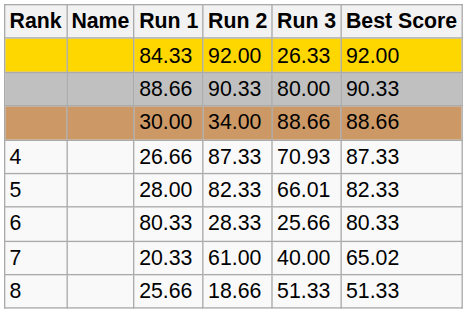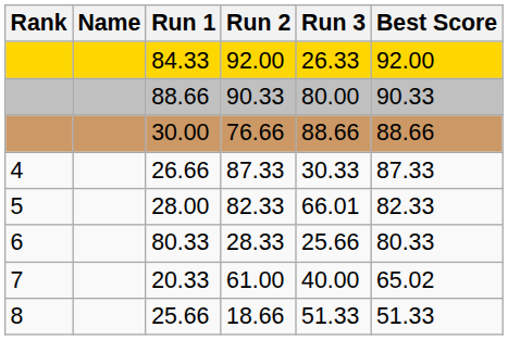 <table class="wikitable">
 <tr>
 <th>Rank</th>
 <th>Name</th>
 <th>Run 1</th>
 <th>Run 2</th>
 <th>Run 3</th>
 <th>Best Score</th>
 </tr>
 <tr style="background:gold;">
 <td></td>
 <td></td>
 <td>84.33</td>
 <td>92.00</td>
 <td>26.33</td>
 <td>92.00</td>
 </tr>
 <tr style="background:silver;">
 <td></td>
 <td></td>
 <td>88.66</td>
 <td>90.33</td>
 <td>80.00</td>
 <td>90.33</td>
 </tr>
 <tr style="background:#cc9966;">
 <td></td>
 <td></td>
 <td>30.00</td>
-<td>34.00</td>
+<td>76.66</td>
 <td>88.66</td>
 <td>88.66</td>
 </tr>
 <tr>
 <td>4</td>
 <td></td>
 <td>26.66</td>
 <td>87.33</td>
-<td>70.93</td>
+<td>30.33</td>
 <td>87.33</td>
 </tr>
 <tr>
 <td>5</td>
 <td></td>
 <td>28.00</td>
 <td>82.33</td>
 <td>66.01</td>
 <td>82.33</td>
 </tr>
 <tr>
 <td>6</td>
 <td></td>
 <td>80.33</td>
 <td>28.33</td>
 <td>25.66</td>
 <td>80.33</td>
 </tr>
 <tr>
 <td>7</td>
 <td></td>
 <td>20.33</td>
 <td>61.00</td>
 <td>40.00</td>
 <td>65.02</td>
 </tr>
 <tr>
 <td>8</td>
 <td></td>
 <td>25.66</td>
 <td>18.66</td>
 <td>51.33</td>
 <td>51.33</td>
 </tr>
 </table>
